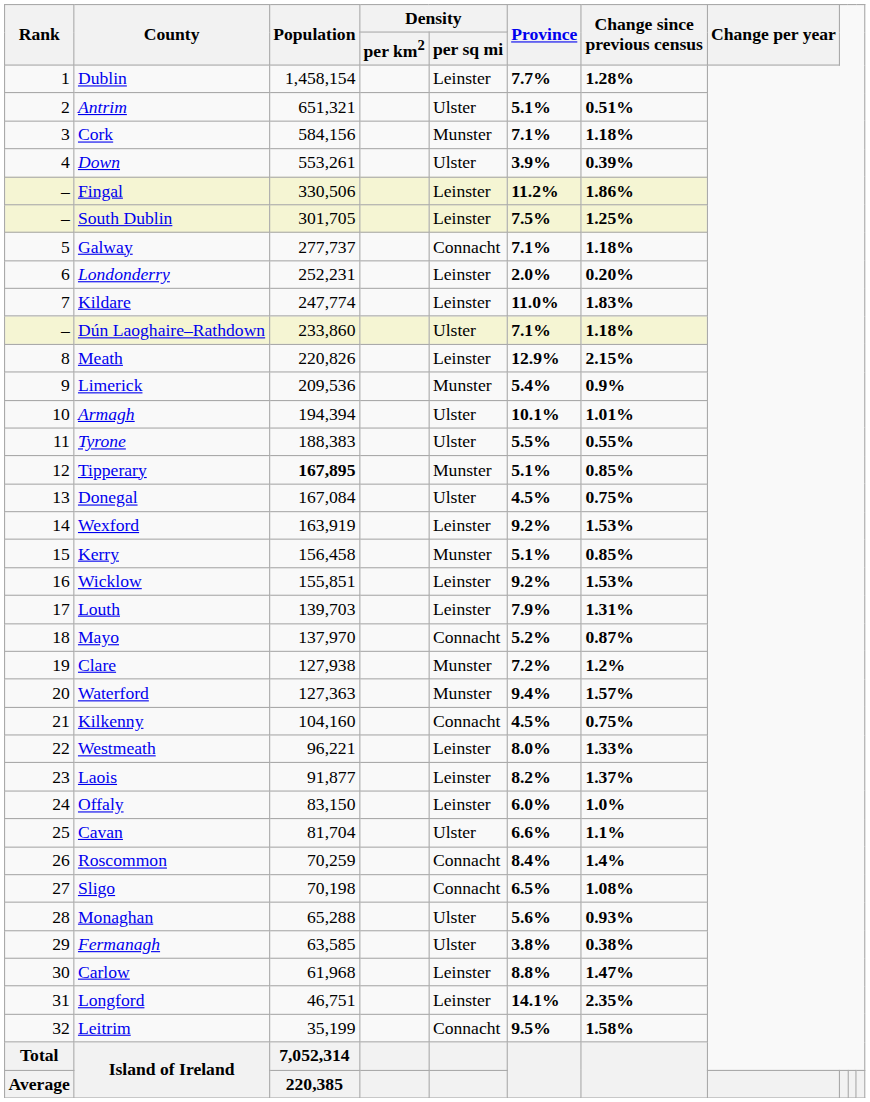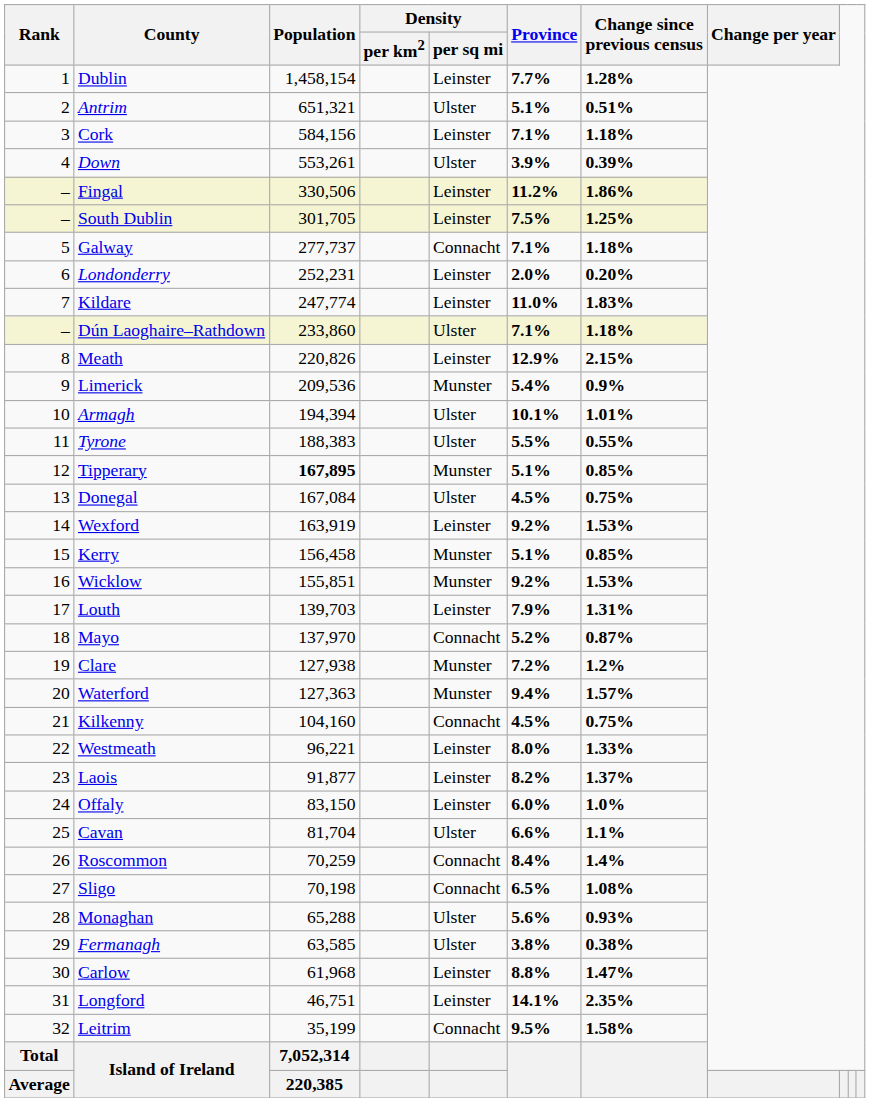 <table class="wikitable sortable">
 <tr>
 <th scope="col" rowspan=2>Rank</th>
 <th scope="col" rowspan=2>County</th>
 <th scope="col" rowspan=2>Population</th>
 <th scope="col" colspan=2>Density</th>
 <th scope="col" rowspan=2><a href='#'>Province</a></th>
 <th scope="col" rowspan=2>Change since <br> previous census</th>
 <th scope="col" rowspan=2>Change per year</th>
 </tr>
 <tr>
 <th scope="col">per km<sup>2</sup></th>
 <th scope="col">per sq mi</th>
 </tr>
 <tr>
 <td align=right>1</td>
 <td><a href='#'>Dublin</a></td>
 <td align=right>1,458,154</td>
 <td></td>
 <td>Leinster</td>
 <td> <strong>7.7%</strong></td>
 <td> <strong>1.28%</strong></td>
 </tr>
 <tr>
 <td align=right>2</td>
 <td><em><a href='#'>Antrim</a></em></td>
 <td align=right>651,321</td>
 <td></td>
 <td>Ulster</td>
 <td> <strong>5.1%</strong></td>
 <td> <strong>0.51%</strong></td>
 </tr>
 <tr>
 <td align=right>3</td>
 <td><a href='#'>Cork</a></td>
 <td align=right>584,156</td>
 <td></td>
-<td>Munster</td>
+<td>Leinster</td>
 <td> <strong>7.1%</strong></td>
 <td> <strong>1.18%</strong></td>
 </tr>
 <tr>
 <td align=right>4</td>
 <td><em><a href='#'>Down</a></em></td>
 <td align=right>553,261</td>
 <td></td>
 <td>Ulster</td>
 <td> <strong>3.9%</strong></td>
 <td> <strong>0.39%</strong></td>
 </tr>
 <tr style="background:#f5f5d3;">
 <td align=right>–</td>
 <td><a href='#'>Fingal</a></td>
 <td align=right>330,506</td>
 <td></td>
 <td>Leinster</td>
 <td> <strong>11.2%</strong></td>
 <td> <strong>1.86%</strong></td>
 </tr>
 <tr style="background:#f5f5d3;">
 <td align=right>–</td>
 <td><a href='#'>South Dublin</a></td>
 <td align=right>301,705</td>
 <td></td>
 <td>Leinster</td>
 <td> <strong>7.5%</strong></td>
 <td> <strong>1.25%</strong></td>
 </tr>
 <tr>
 <td align=right>5</td>
 <td><a href='#'>Galway</a></td>
 <td align=right>277,737</td>
 <td></td>
 <td>Connacht</td>
 <td> <strong>7.1%</strong></td>
 <td> <strong>1.18%</strong></td>
 </tr>
 <tr>
 <td align=right>6</td>
 <td><em><a href='#'>Londonderry</a></em></td>
 <td align=right>252,231</td>
 <td></td>
 <td>Leinster</td>
 <td> <strong>2.0%</strong></td>
 <td> <strong>0.20%</strong></td>
 </tr>
 <tr>
 <td align=right>7</td>
 <td><a href='#'>Kildare</a></td>
 <td align=right>247,774</td>
 <td></td>
 <td>Leinster</td>
 <td> <strong>11.0%</strong></td>
 <td> <strong>1.83%</strong></td>
 </tr>
 <tr style="background:#f5f5d3;">
 <td align=right>–</td>
 <td><a href='#'>Dún Laoghaire–Rathdown</a></td>
 <td align=right>233,860</td>
 <td></td>
 <td>Ulster</td>
 <td> <strong>7.1%</strong></td>
 <td> <strong>1.18%</strong></td>
 </tr>
 <tr>
 <td align=right>8</td>
 <td><a href='#'>Meath</a></td>
 <td align=right>220,826</td>
 <td></td>
 <td>Leinster</td>
 <td> <strong>12.9%</strong></td>
 <td> <strong>2.15%</strong></td>
 </tr>
 <tr>
 <td align=right>9</td>
 <td><a href='#'>Limerick</a></td>
 <td align=right>209,536</td>
 <td></td>
 <td>Munster</td>
 <td> <strong>5.4%</strong></td>
 <td> <strong>0.9%</strong></td>
 </tr>
 <tr>
 <td align=right>10</td>
 <td><em><a href='#'>Armagh</a></em></td>
 <td align=right>194,394</td>
 <td></td>
 <td>Ulster</td>
 <td> <strong>10.1%</strong></td>
 <td> <strong>1.01%</strong></td>
 </tr>
 <tr>
 <td align=right>11</td>
 <td><em><a href='#'>Tyrone</a></em></td>
 <td align=right>188,383</td>
 <td></td>
 <td>Ulster</td>
 <td> <strong>5.5%</strong></td>
 <td> <strong>0.55%</strong></td>
 </tr>
 <tr>
 <td align=right>12</td>
 <td><a href='#'>Tipperary</a></td>
 <td align=right><strong>167,895</strong></td>
 <td></td>
 <td>Munster</td>
 <td> <strong>5.1%</strong></td>
 <td> <strong>0.85%</strong></td>
 </tr>
 <tr>
 <td align=right>13</td>
 <td><a href='#'>Donegal</a></td>
 <td align=right>167,084</td>
 <td></td>
 <td>Ulster</td>
 <td> <strong>4.5%</strong></td>
 <td> <strong>0.75%</strong></td>
 </tr>
 <tr>
 <td align=right>14</td>
 <td><a href='#'>Wexford</a></td>
 <td align=right>163,919</td>
 <td></td>
 <td>Leinster</td>
 <td> <strong>9.2%</strong></td>
 <td> <strong>1.53%</strong></td>
 </tr>
 <tr>
 <td align=right>15</td>
 <td><a href='#'>Kerry</a></td>
 <td align=right>156,458</td>
 <td></td>
 <td>Munster</td>
 <td> <strong>5.1%</strong></td>
 <td> <strong>0.85%</strong></td>
 </tr>
 <tr>
 <td align=right>16</td>
 <td><a href='#'>Wicklow</a></td>
 <td align=right>155,851</td>
 <td></td>
-<td>Leinster</td>
+<td>Munster</td>
 <td> <strong>9.2%</strong></td>
 <td> <strong>1.53%</strong></td>
 </tr>
 <tr>
 <td align=right>17</td>
 <td><a href='#'>Louth</a></td>
 <td align=right>139,703</td>
 <td></td>
 <td>Leinster</td>
 <td> <strong>7.9%</strong></td>
 <td> <strong>1.31%</strong></td>
 </tr>
 <tr>
 <td align=right>18</td>
 <td><a href='#'>Mayo</a></td>
 <td align=right>137,970</td>
 <td></td>
 <td>Connacht</td>
 <td> <strong>5.2%</strong></td>
 <td> <strong>0.87%</strong></td>
 </tr>
 <tr>
 <td align=right>19</td>
 <td><a href='#'>Clare</a></td>
 <td align=right>127,938</td>
 <td></td>
 <td>Munster</td>
 <td> <strong>7.2%</strong></td>
 <td> <strong>1.2%</strong></td>
 </tr>
 <tr>
 <td align=right>20</td>
 <td><a href='#'>Waterford</a></td>
 <td align=right>127,363</td>
 <td></td>
 <td>Munster</td>
 <td> <strong>9.4%</strong></td>
 <td> <strong>1.57%</strong></td>
 </tr>
 <tr>
 <td align=right>21</td>
 <td><a href='#'>Kilkenny</a></td>
 <td align=right>104,160</td>
 <td></td>
 <td>Connacht</td>
 <td> <strong>4.5%</strong></td>
 <td> <strong>0.75%</strong></td>
 </tr>
 <tr>
 <td align=right>22</td>
 <td><a href='#'>Westmeath</a></td>
 <td align=right>96,221</td>
 <td></td>
 <td>Leinster</td>
 <td> <strong>8.0%</strong></td>
 <td> <strong>1.33%</strong></td>
 </tr>
 <tr>
 <td align=right>23</td>
 <td><a href='#'>Laois</a></td>
 <td align=right>91,877</td>
 <td></td>
 <td>Leinster</td>
 <td> <strong>8.2%</strong></td>
 <td> <strong>1.37%</strong></td>
 </tr>
 <tr>
 <td align=right>24</td>
 <td><a href='#'>Offaly</a></td>
 <td align=right>83,150</td>
 <td></td>
 <td>Leinster</td>
 <td> <strong>6.0%</strong></td>
 <td> <strong>1.0%</strong></td>
 </tr>
 <tr>
 <td align=right>25</td>
 <td><a href='#'>Cavan</a></td>
 <td align=right>81,704</td>
 <td></td>
 <td>Ulster</td>
 <td> <strong>6.6%</strong></td>
 <td> <strong>1.1%</strong></td>
 </tr>
 <tr>
 <td align=right>26</td>
 <td><a href='#'>Roscommon</a></td>
 <td align=right>70,259</td>
 <td></td>
 <td>Connacht</td>
 <td> <strong>8.4%</strong></td>
 <td> <strong>1.4%</strong></td>
 </tr>
 <tr>
 <td align=right>27</td>
 <td><a href='#'>Sligo</a></td>
 <td align=right>70,198</td>
 <td></td>
 <td>Connacht</td>
 <td> <strong>6.5%</strong></td>
 <td> <strong>1.08%</strong></td>
 </tr>
 <tr>
 <td align=right>28</td>
 <td><a href='#'>Monaghan</a></td>
 <td align=right>65,288</td>
 <td></td>
 <td>Ulster</td>
 <td> <strong>5.6%</strong></td>
 <td> <strong>0.93%</strong></td>
 </tr>
 <tr>
 <td align=right>29</td>
 <td><em><a href='#'>Fermanagh</a></em></td>
 <td align=right>63,585</td>
 <td></td>
 <td>Ulster</td>
 <td> <strong>3.8%</strong></td>
 <td> <strong>0.38%</strong></td>
 </tr>
 <tr>
 <td align=right>30</td>
 <td><a href='#'>Carlow</a></td>
 <td align=right>61,968</td>
 <td></td>
 <td>Leinster</td>
 <td> <strong>8.8%</strong></td>
 <td> <strong>1.47%</strong></td>
 </tr>
 <tr>
 <td align=right>31</td>
 <td><a href='#'>Longford</a></td>
 <td align=right>46,751</td>
 <td></td>
 <td>Leinster</td>
 <td> <strong>14.1%</strong></td>
 <td> <strong>2.35%</strong></td>
 </tr>
 <tr>
 <td align=right>32</td>
 <td><a href='#'>Leitrim</a></td>
 <td align=right>35,199</td>
 <td></td>
 <td>Connacht</td>
 <td> <strong>9.5%</strong></td>
 <td> <strong>1.58%</strong></td>
 </tr>
 <tr>
 <th>Total</th>
 <th rowspan=2>Island of Ireland</th>
 <th align=right>7,052,314</th>
 <th></th>
 <th></th>
 <th rowspan=2> </th>
 <th rowspan=2> </th>
 </tr>
 <tr>
 <th><strong>Average</strong></th>
 <th align=right><strong>220,385</strong></th>
 <th></th>
 <th></th>
 <th></th>
 <th></th>
 <th></th>
 <th></th>
 </tr>
 </table>
